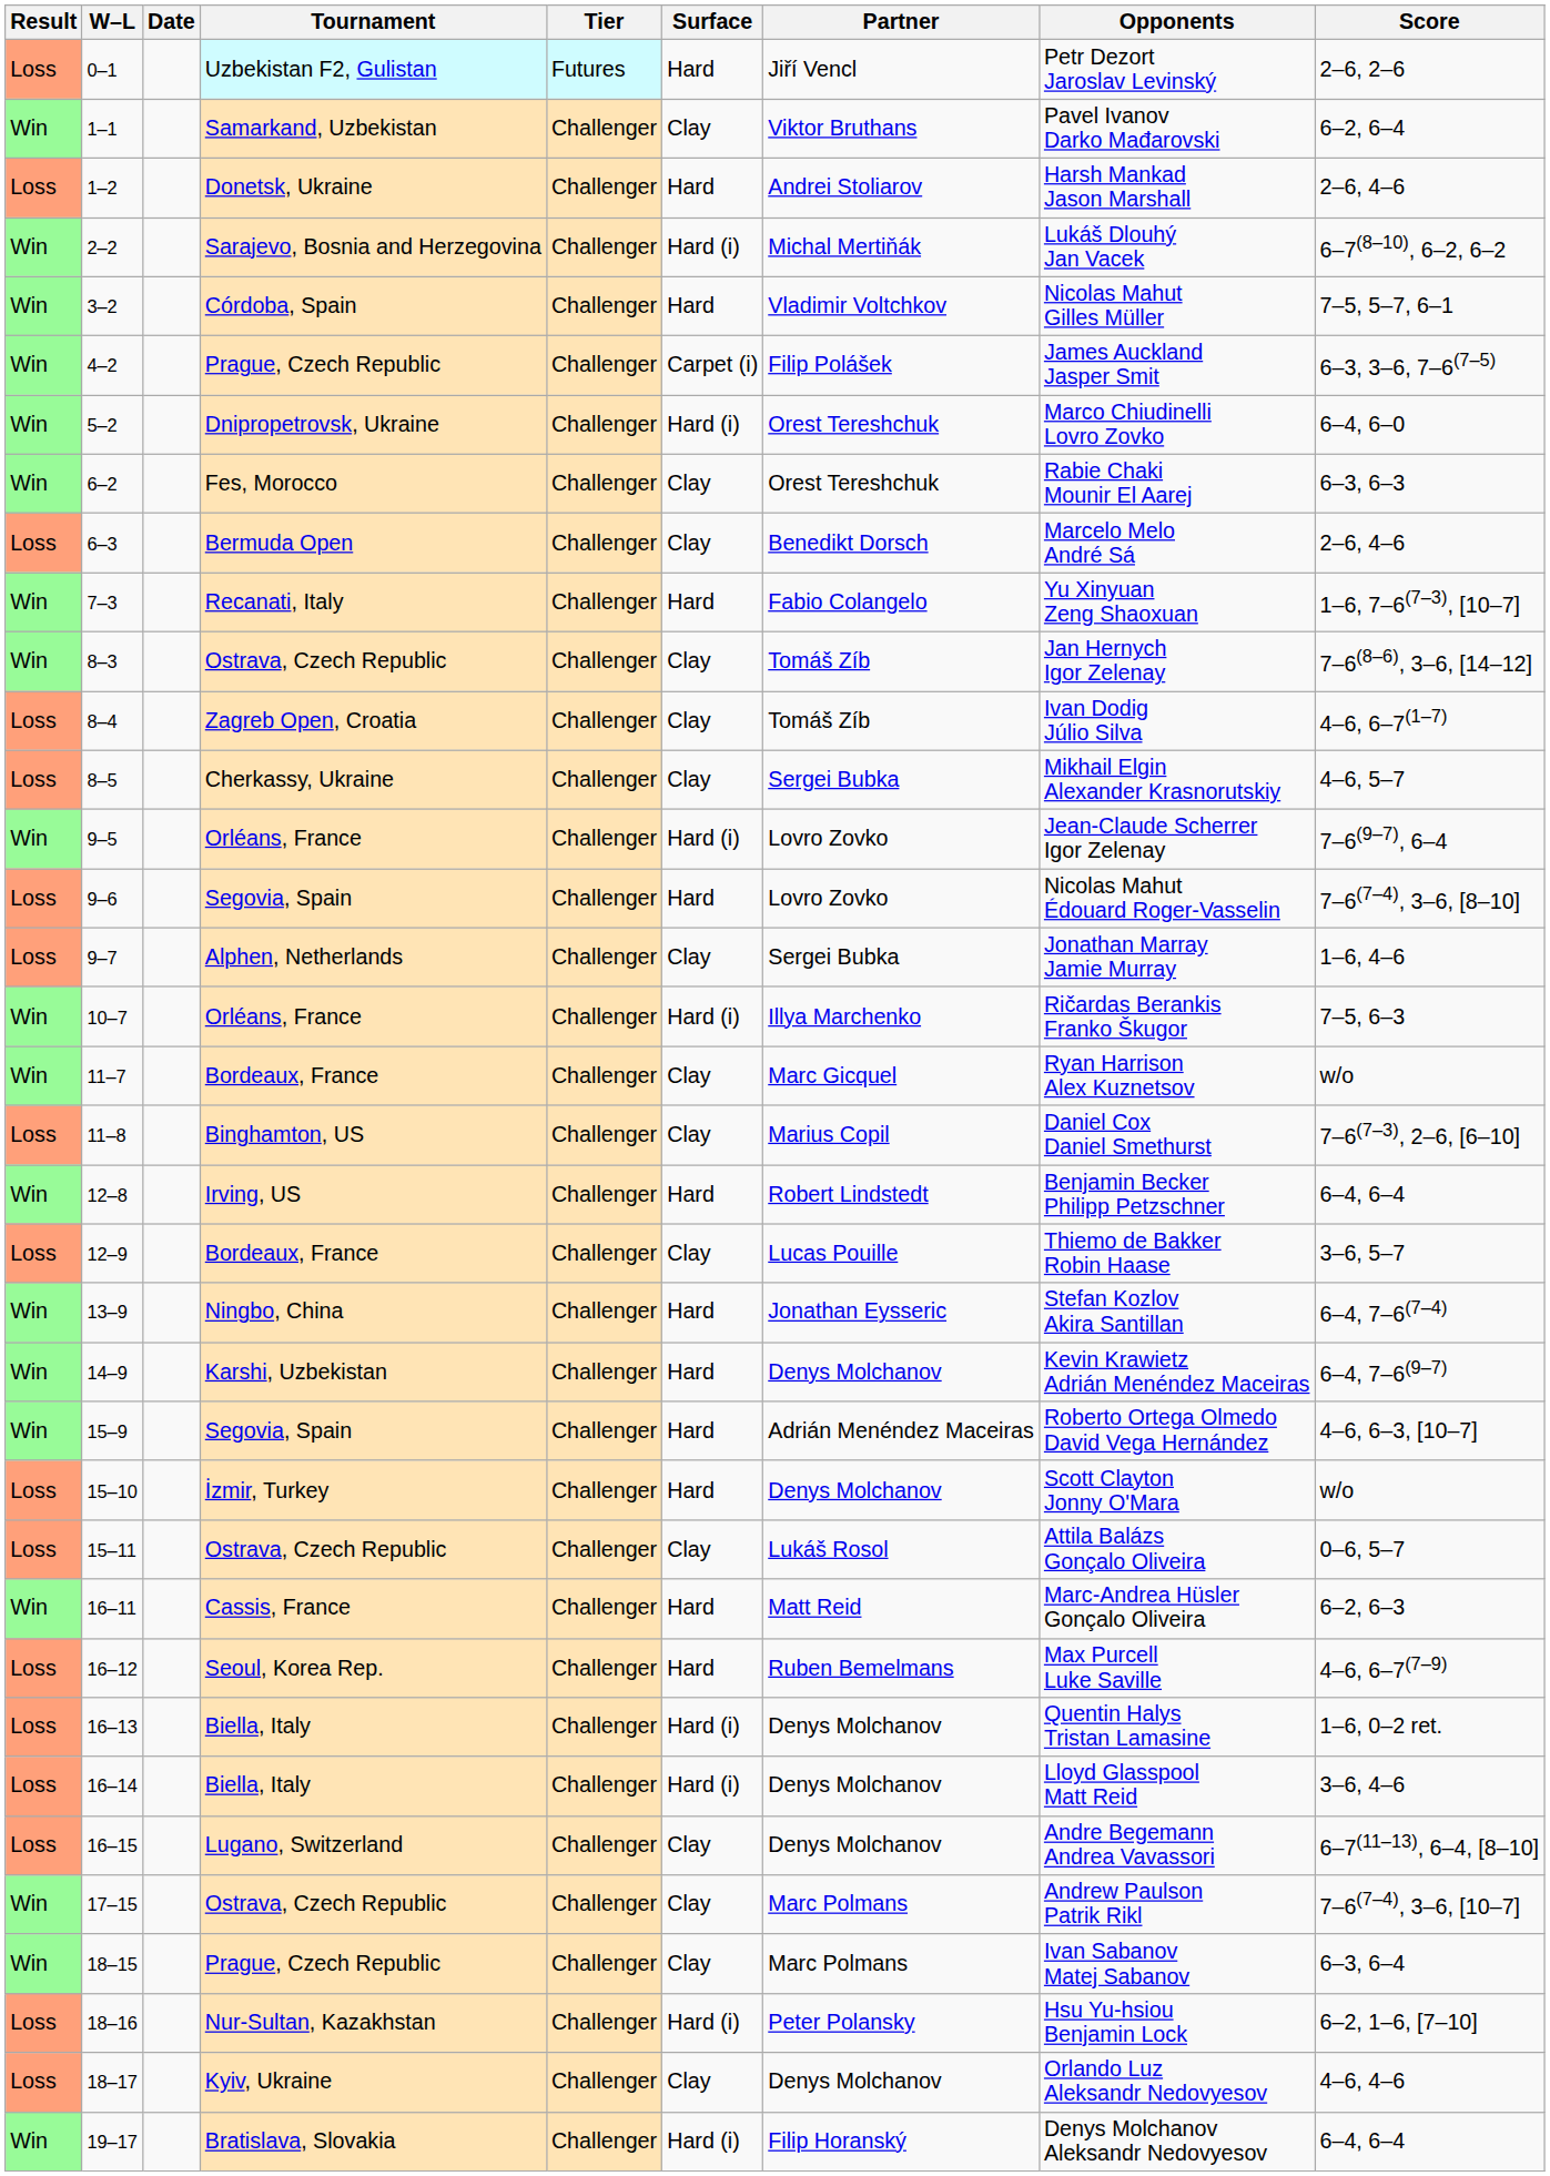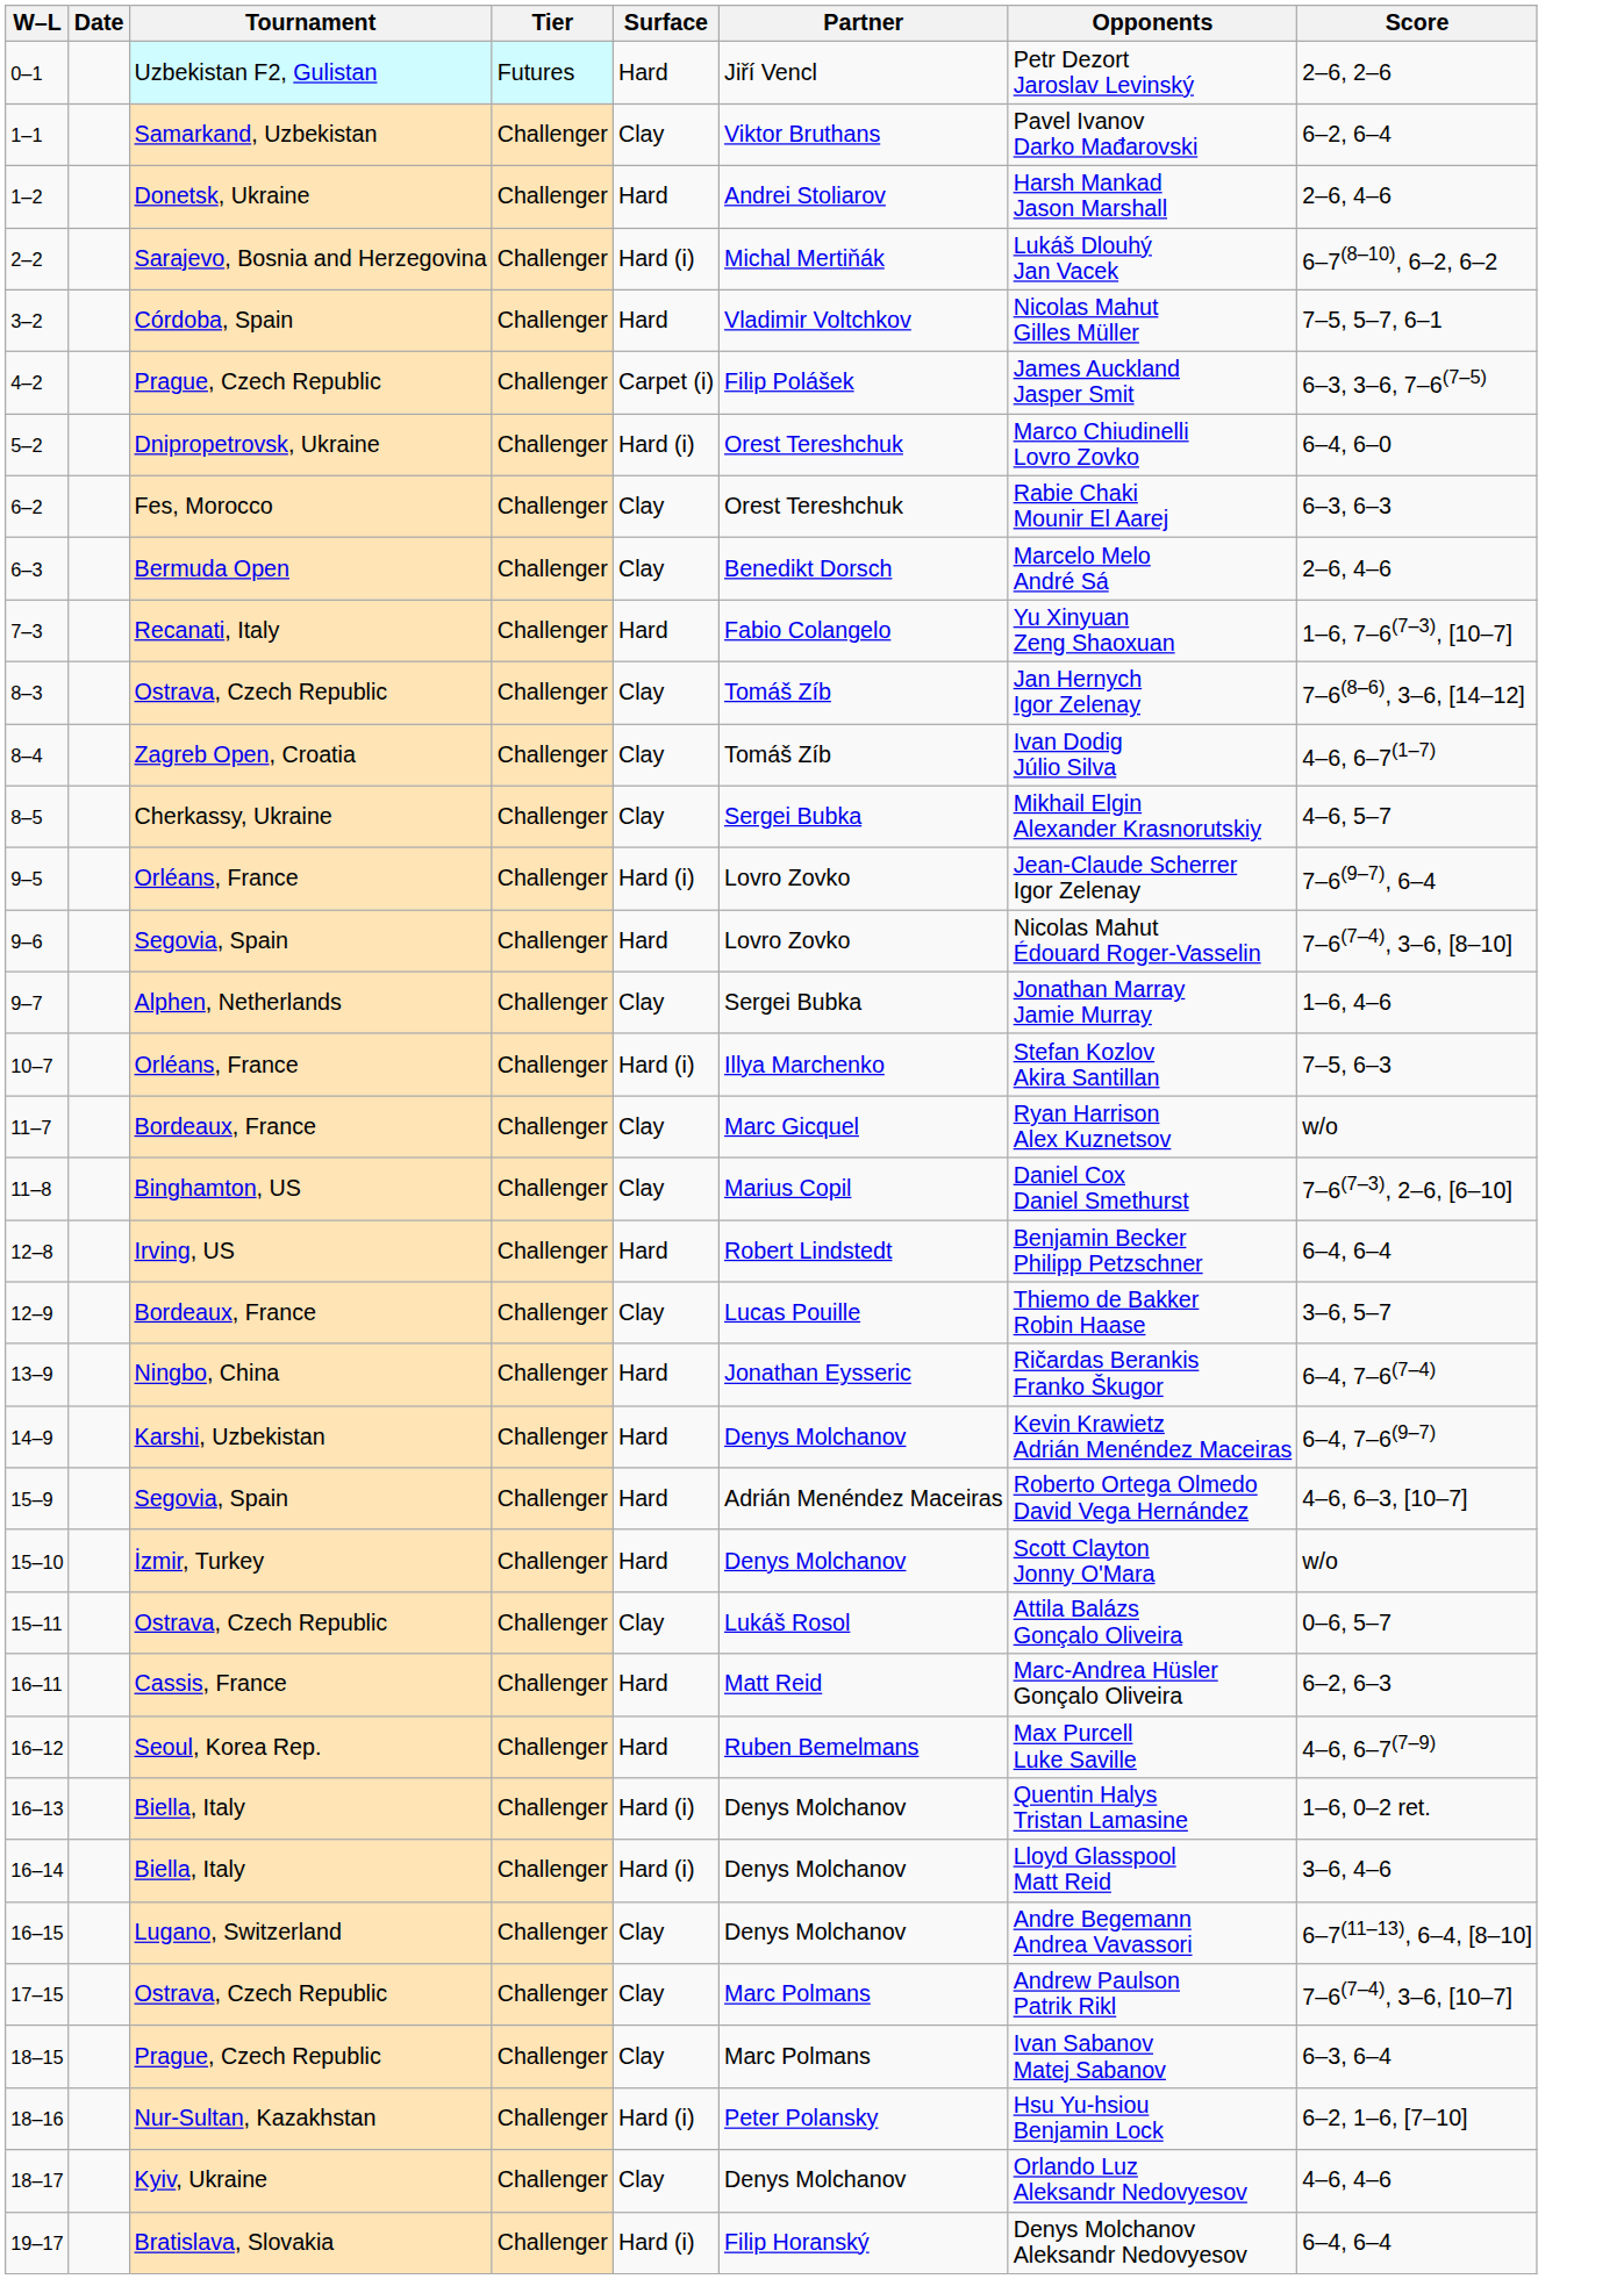 <table class="sortable wikitable">
 <tr>
-<th>Result</th>
 <th class="unsortable">W–L</th>
 <th>Date</th>
 <th>Tournament</th>
 <th>Tier</th>
 <th>Surface</th>
 <th>Partner</th>
 <th>Opponents</th>
 <th class="unsortable">Score</th>
 </tr>
 <tr>
-<td bgcolor=FFA07A>Loss</td>
 <td><small>0–1</small></td>
 <td></td>
 <td style="background:#cffcff;">Uzbekistan F2, <a href='#'>Gulistan</a></td>
 <td style="background:#cffcff;">Futures</td>
 <td>Hard</td>
 <td> Jiří Vencl</td>
 <td> Petr Dezort<br> <a href='#'>Jaroslav Levinský</a></td>
 <td>2–6, 2–6</td>
 </tr>
 <tr>
-<td bgcolor=98FB98>Win</td>
 <td><small>1–1</small></td>
 <td></td>
 <td style="background:moccasin;"><a href='#'>Samarkand</a>, Uzbekistan</td>
 <td style="background:moccasin;">Challenger</td>
 <td>Clay</td>
 <td> <a href='#'>Viktor Bruthans</a></td>
 <td> Pavel Ivanov<br> <a href='#'>Darko Mađarovski</a></td>
 <td>6–2, 6–4</td>
 </tr>
 <tr>
-<td bgcolor=FFA07A>Loss</td>
 <td><small>1–2</small></td>
 <td></td>
 <td style="background:moccasin;"><a href='#'>Donetsk</a>, Ukraine</td>
 <td style="background:moccasin;">Challenger</td>
 <td>Hard</td>
 <td> <a href='#'>Andrei Stoliarov</a></td>
 <td> <a href='#'>Harsh Mankad</a><br> <a href='#'>Jason Marshall</a></td>
 <td>2–6, 4–6</td>
 </tr>
 <tr>
-<td bgcolor=98fb98>Win</td>
 <td><small>2–2</small></td>
 <td></td>
 <td style="background:moccasin;"><a href='#'>Sarajevo</a>, Bosnia and Herzegovina</td>
 <td style="background:moccasin;">Challenger</td>
 <td>Hard (i)</td>
 <td> <a href='#'>Michal Mertiňák</a></td>
 <td> <a href='#'>Lukáš Dlouhý</a><br> <a href='#'>Jan Vacek</a></td>
 <td>6–7<sup>(8–10)</sup>, 6–2, 6–2</td>
 </tr>
 <tr>
-<td bgcolor=98fb98>Win</td>
 <td><small>3–2</small></td>
 <td></td>
 <td style="background:moccasin;"><a href='#'>Córdoba</a>, Spain</td>
 <td style="background:moccasin;">Challenger</td>
 <td>Hard</td>
 <td> <a href='#'>Vladimir Voltchkov</a></td>
 <td> <a href='#'>Nicolas Mahut</a><br> <a href='#'>Gilles Müller</a></td>
 <td>7–5, 5–7, 6–1</td>
 </tr>
 <tr>
-<td bgcolor=98fb98>Win</td>
 <td><small>4–2</small></td>
 <td></td>
 <td style="background:moccasin;"><a href='#'>Prague</a>, Czech Republic</td>
 <td style="background:moccasin;">Challenger</td>
 <td>Carpet (i)</td>
 <td> <a href='#'>Filip Polášek</a></td>
 <td> <a href='#'>James Auckland</a><br> <a href='#'>Jasper Smit</a></td>
 <td>6–3, 3–6, 7–6<sup>(7–5)</sup></td>
 </tr>
 <tr>
-<td bgcolor=98fb98>Win</td>
 <td><small>5–2</small></td>
 <td></td>
 <td style="background:moccasin;"><a href='#'>Dnipropetrovsk</a>, Ukraine</td>
 <td style="background:moccasin;">Challenger</td>
 <td>Hard (i)</td>
 <td> <a href='#'>Orest Tereshchuk</a></td>
 <td> <a href='#'>Marco Chiudinelli</a><br> <a href='#'>Lovro Zovko</a></td>
 <td>6–4, 6–0</td>
 </tr>
 <tr>
-<td bgcolor=98fb98>Win</td>
 <td><small>6–2</small></td>
 <td></td>
 <td style="background:moccasin;">Fes, Morocco</td>
 <td style="background:moccasin;">Challenger</td>
 <td>Clay</td>
 <td> Orest Tereshchuk</td>
 <td> <a href='#'>Rabie Chaki</a><br> <a href='#'>Mounir El Aarej</a></td>
 <td>6–3, 6–3</td>
 </tr>
 <tr>
-<td bgcolor=ffa07a>Loss</td>
 <td><small>6–3</small></td>
 <td></td>
 <td style="background:moccasin;"><a href='#'>Bermuda Open</a></td>
 <td style="background:moccasin;">Challenger</td>
 <td>Clay</td>
 <td> <a href='#'>Benedikt Dorsch</a></td>
 <td> <a href='#'>Marcelo Melo</a><br> <a href='#'>André Sá</a></td>
 <td>2–6, 4–6</td>
 </tr>
 <tr>
-<td bgcolor=98fb98>Win</td>
 <td><small>7–3</small></td>
 <td></td>
 <td style="background:moccasin;"><a href='#'>Recanati</a>, Italy</td>
 <td style="background:moccasin;">Challenger</td>
 <td>Hard</td>
 <td> <a href='#'>Fabio Colangelo</a></td>
 <td> <a href='#'>Yu Xinyuan</a><br> <a href='#'>Zeng Shaoxuan</a></td>
 <td>1–6, 7–6<sup>(7–3)</sup>, [10–7]</td>
 </tr>
 <tr>
-<td bgcolor=98fb98>Win</td>
 <td><small>8–3</small></td>
 <td></td>
 <td style="background:moccasin;"><a href='#'>Ostrava</a>, Czech Republic</td>
 <td style="background:moccasin;">Challenger</td>
 <td>Clay</td>
 <td> <a href='#'>Tomáš Zíb</a></td>
 <td> <a href='#'>Jan Hernych</a><br> <a href='#'>Igor Zelenay</a></td>
 <td>7–6<sup>(8–6)</sup>, 3–6, [14–12]</td>
 </tr>
 <tr>
-<td bgcolor=ffa07a>Loss</td>
 <td><small>8–4</small></td>
 <td></td>
 <td style="background:moccasin;"><a href='#'>Zagreb Open</a>, Croatia</td>
 <td style="background:moccasin;">Challenger</td>
 <td>Clay</td>
 <td> Tomáš Zíb</td>
 <td> <a href='#'>Ivan Dodig</a><br> <a href='#'>Júlio Silva</a></td>
 <td>4–6, 6–7<sup>(1–7)</sup></td>
 </tr>
 <tr>
-<td bgcolor=ffa07a>Loss</td>
 <td><small>8–5</small></td>
 <td></td>
 <td style="background:moccasin;">Cherkassy, Ukraine</td>
 <td style="background:moccasin;">Challenger</td>
 <td>Clay</td>
 <td> <a href='#'>Sergei Bubka</a></td>
 <td> <a href='#'>Mikhail Elgin</a><br> <a href='#'>Alexander Krasnorutskiy</a></td>
 <td>4–6, 5–7</td>
 </tr>
 <tr>
-<td bgcolor=98fb98>Win</td>
 <td><small>9–5</small></td>
 <td></td>
 <td style="background:moccasin;"><a href='#'>Orléans</a>, France</td>
 <td style="background:moccasin;">Challenger</td>
 <td>Hard (i)</td>
 <td> Lovro Zovko</td>
 <td> <a href='#'>Jean-Claude Scherrer</a><br> Igor Zelenay</td>
 <td>7–6<sup>(9–7)</sup>, 6–4</td>
 </tr>
 <tr>
-<td bgcolor=ffa07a>Loss</td>
 <td><small>9–6</small></td>
 <td><a href='#'></a></td>
 <td style="background:moccasin;"><a href='#'>Segovia</a>, Spain</td>
 <td style="background:moccasin;">Challenger</td>
 <td>Hard</td>
 <td> Lovro Zovko</td>
 <td> Nicolas Mahut<br> <a href='#'>Édouard Roger-Vasselin</a></td>
 <td>7–6<sup>(7–4)</sup>, 3–6, [8–10]</td>
 </tr>
 <tr>
-<td bgcolor=ffa07a>Loss</td>
 <td><small>9–7</small></td>
 <td><a href='#'></a></td>
 <td style="background:moccasin;"><a href='#'>Alphen</a>, Netherlands</td>
 <td style="background:moccasin;">Challenger</td>
 <td>Clay</td>
 <td> Sergei Bubka</td>
 <td> <a href='#'>Jonathan Marray</a><br> <a href='#'>Jamie Murray</a></td>
 <td>1–6, 4–6</td>
 </tr>
 <tr>
-<td bgcolor=98fb98>Win</td>
 <td><small>10–7</small></td>
 <td><a href='#'></a></td>
 <td style="background:moccasin;"><a href='#'>Orléans</a>, France</td>
 <td style="background:moccasin;">Challenger</td>
 <td>Hard (i)</td>
 <td> <a href='#'>Illya Marchenko</a></td>
-<td> <a href='#'>Ričardas Berankis</a><br> <a href='#'>Franko Škugor</a></td>
+<td> <a href='#'>Stefan Kozlov</a><br> <a href='#'>Akira Santillan</a></td>
 <td>7–5, 6–3</td>
 </tr>
 <tr>
-<td bgcolor=98fb98>Win</td>
 <td><small>11–7</small></td>
 <td><a href='#'></a></td>
 <td style="background:moccasin;"><a href='#'>Bordeaux</a>, France</td>
 <td style="background:moccasin;">Challenger</td>
 <td>Clay</td>
 <td> <a href='#'>Marc Gicquel</a></td>
 <td> <a href='#'>Ryan Harrison</a><br> <a href='#'>Alex Kuznetsov</a></td>
 <td>w/o</td>
 </tr>
 <tr>
-<td bgcolor=ffa07a>Loss</td>
 <td><small>11–8</small></td>
 <td><a href='#'></a></td>
 <td style="background:moccasin;"><a href='#'>Binghamton</a>, US</td>
 <td style="background:moccasin;">Challenger</td>
 <td>Clay</td>
 <td> <a href='#'>Marius Copil</a></td>
 <td> <a href='#'>Daniel Cox</a><br> <a href='#'>Daniel Smethurst</a></td>
 <td>7–6<sup>(7–3)</sup>, 2–6, [6–10]</td>
 </tr>
 <tr>
-<td bgcolor=98fb98>Win</td>
 <td><small>12–8</small></td>
 <td><a href='#'></a></td>
 <td style="background:moccasin;"><a href='#'>Irving</a>, US</td>
 <td style="background:moccasin;">Challenger</td>
 <td>Hard</td>
 <td> <a href='#'>Robert Lindstedt</a></td>
 <td> <a href='#'>Benjamin Becker</a><br> <a href='#'>Philipp Petzschner</a></td>
 <td>6–4, 6–4</td>
 </tr>
 <tr>
-<td bgcolor=ffa07a>Loss</td>
 <td><small>12–9</small></td>
 <td><a href='#'></a></td>
 <td style="background:moccasin;"><a href='#'>Bordeaux</a>, France</td>
 <td style="background:moccasin;">Challenger</td>
 <td>Clay</td>
 <td> <a href='#'>Lucas Pouille</a></td>
 <td> <a href='#'>Thiemo de Bakker</a><br> <a href='#'>Robin Haase</a></td>
 <td>3–6, 5–7</td>
 </tr>
 <tr>
-<td bgcolor=98FB98>Win</td>
 <td><small>13–9</small></td>
 <td><a href='#'></a></td>
 <td style="background:moccasin;"><a href='#'>Ningbo</a>, China</td>
 <td style="background:moccasin;">Challenger</td>
 <td>Hard</td>
 <td> <a href='#'>Jonathan Eysseric</a></td>
-<td> <a href='#'>Stefan Kozlov</a><br> <a href='#'>Akira Santillan</a></td>
+<td> <a href='#'>Ričardas Berankis</a><br> <a href='#'>Franko Škugor</a></td>
 <td>6–4, 7–6<sup>(7–4)</sup></td>
 </tr>
 <tr>
-<td bgcolor=98FB98>Win</td>
 <td><small>14–9</small></td>
 <td><a href='#'></a></td>
 <td style="background:moccasin;"><a href='#'>Karshi</a>, Uzbekistan</td>
 <td style="background:moccasin;">Challenger</td>
 <td>Hard</td>
 <td> <a href='#'>Denys Molchanov</a></td>
 <td> <a href='#'>Kevin Krawietz</a><br> <a href='#'>Adrián Menéndez Maceiras</a></td>
 <td>6–4, 7–6<sup>(9–7)</sup></td>
 </tr>
 <tr>
-<td bgcolor=98FB98>Win</td>
 <td><small>15–9</small></td>
 <td><a href='#'></a></td>
 <td style="background:moccasin;"><a href='#'>Segovia</a>, Spain</td>
 <td style="background:moccasin;">Challenger</td>
 <td>Hard</td>
 <td> Adrián Menéndez Maceiras</td>
 <td> <a href='#'>Roberto Ortega Olmedo</a><br> <a href='#'>David Vega Hernández</a></td>
 <td>4–6, 6–3, [10–7]</td>
 </tr>
 <tr>
-<td bgcolor=ffa07a>Loss</td>
 <td><small>15–10</small></td>
 <td><a href='#'></a></td>
 <td style="background:moccasin;"><a href='#'>İzmir</a>, Turkey</td>
 <td style="background:moccasin;">Challenger</td>
 <td>Hard</td>
 <td> <a href='#'>Denys Molchanov</a></td>
 <td> <a href='#'>Scott Clayton</a><br> <a href='#'>Jonny O'Mara</a></td>
 <td>w/o</td>
 </tr>
 <tr>
-<td bgcolor=ffa07a>Loss</td>
 <td><small>15–11</small></td>
 <td><a href='#'></a></td>
 <td style="background:moccasin;"><a href='#'>Ostrava</a>, Czech Republic</td>
 <td style="background:moccasin;">Challenger</td>
 <td>Clay</td>
 <td> <a href='#'>Lukáš Rosol</a></td>
 <td> <a href='#'>Attila Balázs</a><br> <a href='#'>Gonçalo Oliveira</a></td>
 <td>0–6, 5–7</td>
 </tr>
 <tr>
-<td bgcolor=98fb98>Win</td>
 <td><small>16–11</small></td>
 <td><a href='#'></a></td>
 <td style="background:moccasin;"><a href='#'>Cassis</a>, France</td>
 <td style="background:moccasin;">Challenger</td>
 <td>Hard</td>
 <td> <a href='#'>Matt Reid</a></td>
 <td> <a href='#'>Marc-Andrea Hüsler</a><br> Gonçalo Oliveira</td>
 <td>6–2, 6–3</td>
 </tr>
 <tr>
-<td bgcolor=ffa07a>Loss</td>
 <td><small>16–12</small></td>
 <td><a href='#'></a></td>
 <td style="background:moccasin;"><a href='#'>Seoul</a>, Korea Rep.</td>
 <td style="background:moccasin;">Challenger</td>
 <td>Hard</td>
 <td> <a href='#'>Ruben Bemelmans</a></td>
 <td> <a href='#'>Max Purcell</a><br> <a href='#'>Luke Saville</a></td>
 <td>4–6, 6–7<sup>(7–9)</sup></td>
 </tr>
 <tr>
-<td bgcolor=ffa07a>Loss</td>
 <td><small>16–13</small></td>
 <td><a href='#'></a></td>
 <td style="background:moccasin;"><a href='#'>Biella</a>, Italy</td>
 <td style="background:moccasin;">Challenger</td>
 <td>Hard (i)</td>
 <td> Denys Molchanov</td>
 <td> <a href='#'>Quentin Halys</a><br> <a href='#'>Tristan Lamasine</a></td>
 <td>1–6, 0–2 ret.</td>
 </tr>
 <tr>
-<td bgcolor=ffa07a>Loss</td>
 <td><small>16–14</small></td>
 <td><a href='#'></a></td>
 <td style="background:moccasin;"><a href='#'>Biella</a>, Italy</td>
 <td style="background:moccasin;">Challenger</td>
 <td>Hard (i)</td>
 <td> Denys Molchanov</td>
 <td> <a href='#'>Lloyd Glasspool</a><br> <a href='#'>Matt Reid</a></td>
 <td>3–6, 4–6</td>
 </tr>
 <tr>
-<td bgcolor=ffa07a>Loss</td>
 <td><small>16–15</small></td>
 <td><a href='#'></a></td>
 <td style="background:moccasin;"><a href='#'>Lugano</a>, Switzerland</td>
 <td style="background:moccasin;">Challenger</td>
 <td>Clay</td>
 <td> Denys Molchanov</td>
 <td> <a href='#'>Andre Begemann</a><br> <a href='#'>Andrea Vavassori</a></td>
 <td>6–7<sup>(11–13)</sup>, 6–4, [8–10]</td>
 </tr>
 <tr>
-<td bgcolor=98fb98>Win</td>
 <td><small>17–15</small></td>
 <td><a href='#'></a></td>
 <td style="background:moccasin;"><a href='#'>Ostrava</a>, Czech Republic</td>
 <td style="background:moccasin;">Challenger</td>
 <td>Clay</td>
 <td> <a href='#'>Marc Polmans</a></td>
 <td> <a href='#'>Andrew Paulson</a><br> <a href='#'>Patrik Rikl</a></td>
 <td>7–6<sup>(7–4)</sup>, 3–6, [10–7]</td>
 </tr>
 <tr>
-<td bgcolor=98fb98>Win</td>
 <td><small>18–15</small></td>
 <td><a href='#'></a></td>
 <td style="background:moccasin;"><a href='#'>Prague</a>, Czech Republic</td>
 <td style="background:moccasin;">Challenger</td>
 <td>Clay</td>
 <td> Marc Polmans</td>
 <td> <a href='#'>Ivan Sabanov</a><br> <a href='#'>Matej Sabanov</a></td>
 <td>6–3, 6–4</td>
 </tr>
 <tr>
-<td bgcolor=ffa07a>Loss</td>
 <td><small>18–16</small></td>
 <td><a href='#'></a></td>
 <td style="background:moccasin;"><a href='#'>Nur-Sultan</a>, Kazakhstan</td>
 <td style="background:moccasin;">Challenger</td>
 <td>Hard (i)</td>
 <td> <a href='#'>Peter Polansky</a></td>
 <td> <a href='#'>Hsu Yu-hsiou</a><br> <a href='#'>Benjamin Lock</a></td>
 <td>6–2, 1–6, [7–10]</td>
 </tr>
 <tr>
-<td bgcolor=ffa07a>Loss</td>
 <td><small>18–17</small></td>
 <td><a href='#'></a></td>
 <td style="background:moccasin;"><a href='#'>Kyiv</a>, Ukraine</td>
 <td style="background:moccasin;">Challenger</td>
 <td>Clay</td>
 <td> Denys Molchanov</td>
 <td> <a href='#'>Orlando Luz</a><br> <a href='#'>Aleksandr Nedovyesov</a></td>
 <td>4–6, 4–6</td>
 </tr>
 <tr>
-<td bgcolor=98fb98>Win</td>
 <td><small>19–17</small></td>
 <td><a href='#'></a></td>
 <td style="background:moccasin;"><a href='#'>Bratislava</a>, Slovakia</td>
 <td style="background:moccasin;">Challenger</td>
 <td>Hard (i)</td>
 <td> <a href='#'>Filip Horanský</a></td>
 <td> Denys Molchanov<br> Aleksandr Nedovyesov</td>
 <td>6–4, 6–4</td>
 </tr>
 </table>
